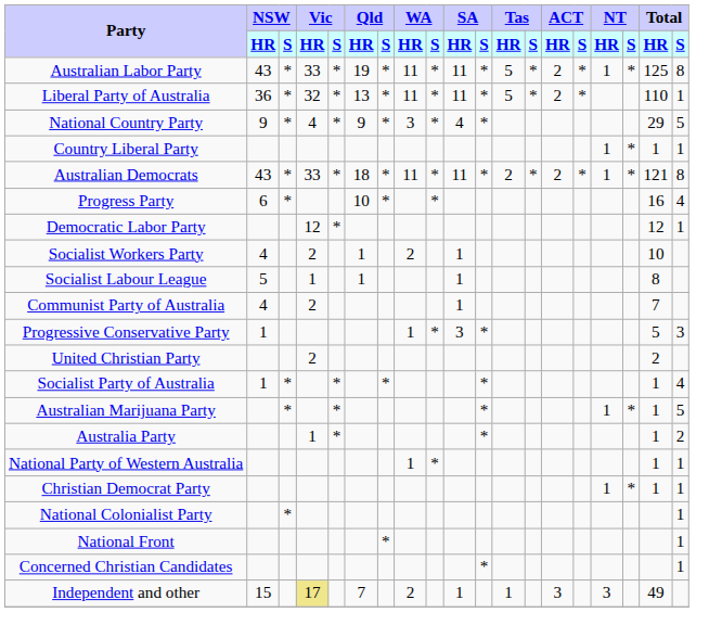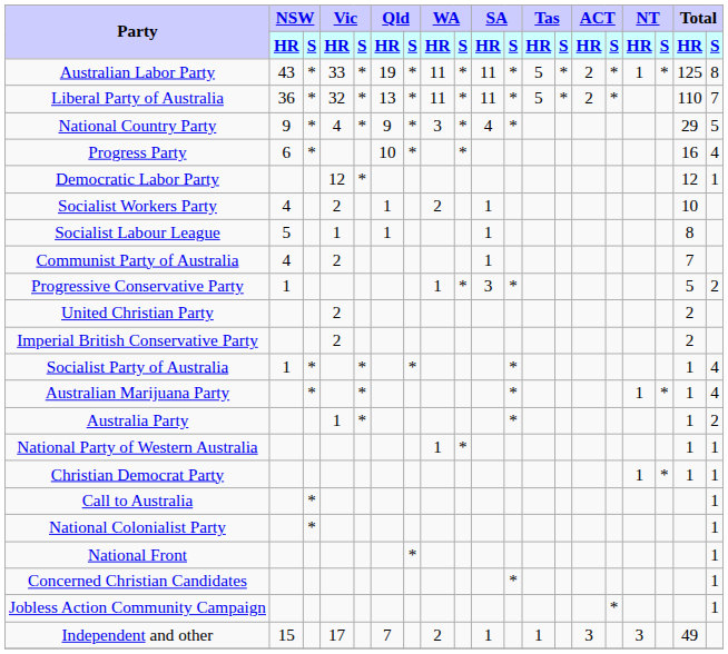 <table class="wikitable" style="text-align:center">
 <tr>
 <th rowspan="2" style="background:#ccf;">Party</th>
 <th colspan="2" style="background:#ccf;"><a href='#'>NSW</a></th>
 <th colspan="2" style="background:#ccf;"><a href='#'>Vic</a></th>
 <th colspan="2" style="background:#ccf;"><a href='#'>Qld</a></th>
 <th colspan="2" style="background:#ccf;"><a href='#'>WA</a></th>
 <th colspan="2" style="background:#ccf;"><a href='#'>SA</a></th>
 <th colspan="2" style="background:#ccf;"><a href='#'>Tas</a></th>
 <th colspan="2" style="background:#ccf;"><a href='#'>ACT</a></th>
 <th colspan="2" style="background:#ccf;"><a href='#'>NT</a></th>
 <th colspan="2" style="background:#ccf;">Total</th>
 </tr>
 <tr>
 <th style="background:#ccffff;"><a href='#'>HR</a></th>
 <th style="background:#ccffff;"><a href='#'>S</a></th>
 <th style="background:#ccffff;"><a href='#'>HR</a></th>
 <th style="background:#ccffff;"><a href='#'>S</a></th>
 <th style="background:#ccffff;"><a href='#'>HR</a></th>
 <th style="background:#ccffff;"><a href='#'>S</a></th>
 <th style="background:#ccffff;"><a href='#'>HR</a></th>
 <th style="background:#ccffff;"><a href='#'>S</a></th>
 <th style="background:#ccffff;"><a href='#'>HR</a></th>
 <th style="background:#ccffff;"><a href='#'>S</a></th>
 <th style="background:#ccffff;"><a href='#'>HR</a></th>
 <th style="background:#ccffff;"><a href='#'>S</a></th>
 <th style="background:#ccffff;"><a href='#'>HR</a></th>
 <th style="background:#ccffff;"><a href='#'>S</a></th>
 <th style="background:#ccffff;"><a href='#'>HR</a></th>
 <th style="background:#ccffff;"><a href='#'>S</a></th>
 <th style="background:#ccffff;"><a href='#'>HR</a></th>
 <th style="background:#ccffff;"><a href='#'>S</a></th>
 </tr>
 <tr>
 <td style="font-size:100%;"><a href='#'>Australian Labor Party</a></td>
 <td>43</td>
 <td>*</td>
 <td>33</td>
 <td>*</td>
 <td>19</td>
 <td>*</td>
 <td>11</td>
 <td>*</td>
 <td>11</td>
 <td>*</td>
 <td>5</td>
 <td>*</td>
 <td>2</td>
 <td>*</td>
 <td>1</td>
 <td>*</td>
 <td>125</td>
 <td>8</td>
 </tr>
 <tr>
 <td style="font-size:100%;"><a href='#'>Liberal Party of Australia</a></td>
 <td>36</td>
 <td>*</td>
 <td>32</td>
 <td>*</td>
 <td>13</td>
 <td>*</td>
 <td>11</td>
 <td>*</td>
 <td>11</td>
 <td>*</td>
 <td>5</td>
 <td>*</td>
 <td>2</td>
 <td>*</td>
 <td></td>
 <td></td>
 <td>110</td>
-<td>1</td>
+<td>7</td>
 </tr>
 <tr>
 <td style="font-size:100%;"><a href='#'>National Country Party</a></td>
 <td>9</td>
 <td>*</td>
 <td>4</td>
 <td>*</td>
 <td>9</td>
 <td>*</td>
 <td>3</td>
 <td>*</td>
 <td>4</td>
 <td>*</td>
 <td></td>
 <td></td>
 <td></td>
 <td></td>
 <td></td>
 <td></td>
 <td>29</td>
 <td>5</td>
-</tr>
-<tr>
-<td style="font-size:100%;"><a href='#'>Country Liberal Party</a></td>
-<td></td>
-<td></td>
-<td></td>
-<td></td>
-<td></td>
-<td></td>
-<td></td>
-<td></td>
-<td></td>
-<td></td>
-<td></td>
-<td></td>
-<td></td>
-<td></td>
-<td>1</td>
-<td>*</td>
-<td>1</td>
-<td>1</td>
-</tr>
-<tr>
-<td style="font-size:100%;"><a href='#'>Australian Democrats</a></td>
-<td>43</td>
-<td>*</td>
-<td>33</td>
-<td>*</td>
-<td>18</td>
-<td>*</td>
-<td>11</td>
-<td>*</td>
-<td>11</td>
-<td>*</td>
-<td>2</td>
-<td>*</td>
-<td>2</td>
-<td>*</td>
-<td>1</td>
-<td>*</td>
-<td>121</td>
-<td>8</td>
 </tr>
 <tr>
 <td style="font-size:100%;"><a href='#'>Progress Party</a></td>
 <td>6</td>
 <td>*</td>
 <td></td>
 <td></td>
 <td>10</td>
 <td>*</td>
 <td></td>
 <td>*</td>
 <td></td>
 <td></td>
 <td></td>
 <td></td>
 <td></td>
 <td></td>
 <td></td>
 <td></td>
 <td>16</td>
 <td>4</td>
 </tr>
 <tr>
 <td style="font-size:100%;"><a href='#'>Democratic Labor Party</a></td>
 <td></td>
 <td></td>
 <td>12</td>
 <td>*</td>
 <td></td>
 <td></td>
 <td></td>
 <td></td>
 <td></td>
 <td></td>
 <td></td>
 <td></td>
 <td></td>
 <td></td>
 <td></td>
 <td></td>
 <td>12</td>
 <td>1</td>
 </tr>
 <tr>
 <td style="font-size:100%;"><a href='#'>Socialist Workers Party</a></td>
 <td>4</td>
 <td></td>
 <td>2</td>
 <td></td>
 <td>1</td>
 <td></td>
 <td>2</td>
 <td></td>
 <td>1</td>
 <td></td>
 <td></td>
 <td></td>
 <td></td>
 <td></td>
 <td></td>
 <td></td>
 <td>10</td>
 <td></td>
 </tr>
 <tr>
 <td style="font-size:100%;"><a href='#'>Socialist Labour League</a></td>
 <td>5</td>
 <td></td>
 <td>1</td>
 <td></td>
 <td>1</td>
 <td></td>
 <td></td>
 <td></td>
 <td>1</td>
 <td></td>
 <td></td>
 <td></td>
 <td></td>
 <td></td>
 <td></td>
 <td></td>
 <td>8</td>
 <td></td>
 </tr>
 <tr>
 <td style="font-size:100%;"><a href='#'>Communist Party of Australia</a></td>
 <td>4</td>
 <td></td>
 <td>2</td>
 <td></td>
 <td></td>
 <td></td>
 <td></td>
 <td></td>
 <td>1</td>
 <td></td>
 <td></td>
 <td></td>
 <td></td>
 <td></td>
 <td></td>
 <td></td>
 <td>7</td>
 <td></td>
 </tr>
 <tr>
 <td style="font-size:100%;"><a href='#'>Progressive Conservative Party</a></td>
 <td>1</td>
 <td></td>
 <td></td>
 <td></td>
 <td></td>
 <td></td>
 <td>1</td>
 <td>*</td>
 <td>3</td>
 <td>*</td>
 <td></td>
 <td></td>
 <td></td>
 <td></td>
 <td></td>
 <td></td>
 <td>5</td>
-<td>3</td>
+<td>2</td>
 </tr>
 <tr>
 <td style="font-size:100%;"><a href='#'>United Christian Party</a></td>
+<td></td>
+<td></td>
+<td>2</td>
+<td></td>
+<td></td>
+<td></td>
+<td></td>
+<td></td>
+<td></td>
+<td></td>
+<td></td>
+<td></td>
+<td></td>
+<td></td>
+<td></td>
+<td></td>
+<td>2</td>
+<td></td>
+</tr>
+<tr>
+<td style="font-size:100%;"><a href='#'>Imperial British Conservative Party</a></td>
 <td></td>
 <td></td>
 <td>2</td>
 <td></td>
 <td></td>
 <td></td>
 <td></td>
 <td></td>
 <td></td>
 <td></td>
 <td></td>
 <td></td>
 <td></td>
 <td></td>
 <td></td>
 <td></td>
 <td>2</td>
 <td></td>
 </tr>
 <tr>
 <td style="font-size:100%;"><a href='#'>Socialist Party of Australia</a></td>
 <td>1</td>
 <td>*</td>
 <td></td>
 <td>*</td>
 <td></td>
 <td>*</td>
 <td></td>
 <td></td>
 <td></td>
 <td>*</td>
 <td></td>
 <td></td>
 <td></td>
 <td></td>
 <td></td>
 <td></td>
 <td>1</td>
 <td>4</td>
 </tr>
 <tr>
 <td style="font-size:100%;"><a href='#'>Australian Marijuana Party</a></td>
 <td></td>
 <td>*</td>
 <td></td>
 <td>*</td>
 <td></td>
 <td></td>
 <td></td>
 <td></td>
 <td></td>
 <td>*</td>
 <td></td>
 <td></td>
 <td></td>
 <td></td>
 <td>1</td>
 <td>*</td>
 <td>1</td>
-<td>5</td>
+<td>4</td>
 </tr>
 <tr>
 <td style="font-size:100%;"><a href='#'>Australia Party</a></td>
 <td></td>
 <td></td>
 <td>1</td>
 <td>*</td>
 <td></td>
 <td></td>
 <td></td>
 <td></td>
 <td></td>
 <td>*</td>
 <td></td>
 <td></td>
 <td></td>
 <td></td>
 <td></td>
 <td></td>
 <td>1</td>
 <td>2</td>
 </tr>
 <tr>
 <td style="font-size:100%;"><a href='#'>National Party of Western Australia</a></td>
 <td></td>
 <td></td>
 <td></td>
 <td></td>
 <td></td>
 <td></td>
 <td>1</td>
 <td>*</td>
 <td></td>
 <td></td>
 <td></td>
 <td></td>
 <td></td>
 <td></td>
 <td></td>
 <td></td>
 <td>1</td>
 <td>1</td>
 </tr>
 <tr>
 <td style="font-size:100%;"><a href='#'>Christian Democrat Party</a></td>
 <td></td>
 <td></td>
 <td></td>
 <td></td>
 <td></td>
 <td></td>
 <td></td>
 <td></td>
 <td></td>
 <td></td>
 <td></td>
 <td></td>
 <td></td>
 <td></td>
 <td>1</td>
 <td>*</td>
 <td>1</td>
+<td>1</td>
+</tr>
+<tr>
+<td style="font-size:100%;"><a href='#'>Call to Australia</a></td>
+<td></td>
+<td>*</td>
+<td></td>
+<td></td>
+<td></td>
+<td></td>
+<td></td>
+<td></td>
+<td></td>
+<td></td>
+<td></td>
+<td></td>
+<td></td>
+<td></td>
+<td></td>
+<td></td>
+<td></td>
 <td>1</td>
 </tr>
 <tr>
 <td style="font-size:100%;"><a href='#'>National Colonialist Party</a></td>
 <td></td>
 <td>*</td>
 <td></td>
 <td></td>
 <td></td>
 <td></td>
 <td></td>
 <td></td>
 <td></td>
 <td></td>
 <td></td>
 <td></td>
 <td></td>
 <td></td>
 <td></td>
 <td></td>
 <td></td>
 <td>1</td>
 </tr>
 <tr>
 <td style="font-size:100%;"><a href='#'>National Front</a></td>
 <td></td>
 <td></td>
 <td></td>
 <td></td>
 <td></td>
 <td>*</td>
 <td></td>
 <td></td>
 <td></td>
 <td></td>
 <td></td>
 <td></td>
 <td></td>
 <td></td>
 <td></td>
 <td></td>
 <td></td>
 <td>1</td>
 </tr>
 <tr>
 <td style="font-size:100%;"><a href='#'>Concerned Christian Candidates</a></td>
 <td></td>
 <td></td>
 <td></td>
 <td></td>
 <td></td>
 <td></td>
 <td></td>
 <td></td>
 <td></td>
 <td>*</td>
 <td></td>
 <td></td>
 <td></td>
 <td></td>
 <td></td>
 <td></td>
 <td></td>
 <td>1</td>
 </tr>
 <tr>
+<td style="font-size:100%;"><a href='#'>Jobless Action Community Campaign</a></td>
+<td></td>
+<td></td>
+<td></td>
+<td></td>
+<td></td>
+<td></td>
+<td></td>
+<td></td>
+<td></td>
+<td></td>
+<td></td>
+<td></td>
+<td></td>
+<td>*</td>
+<td></td>
+<td></td>
+<td></td>
+<td>1</td>
+</tr>
+<tr>
 <td style="font-size:100%;"><a href='#'>Independent</a> and other</td>
 <td>15</td>
 <td></td>
-<td style="background: khaki;">17</td>
+<td>17</td>
 <td></td>
 <td>7</td>
 <td></td>
 <td>2</td>
 <td></td>
 <td>1</td>
 <td></td>
 <td>1</td>
 <td></td>
 <td>3</td>
 <td></td>
 <td>3</td>
 <td></td>
 <td>49</td>
 <td></td>
 </tr>
 <tr>
 </tr>
 </table>
